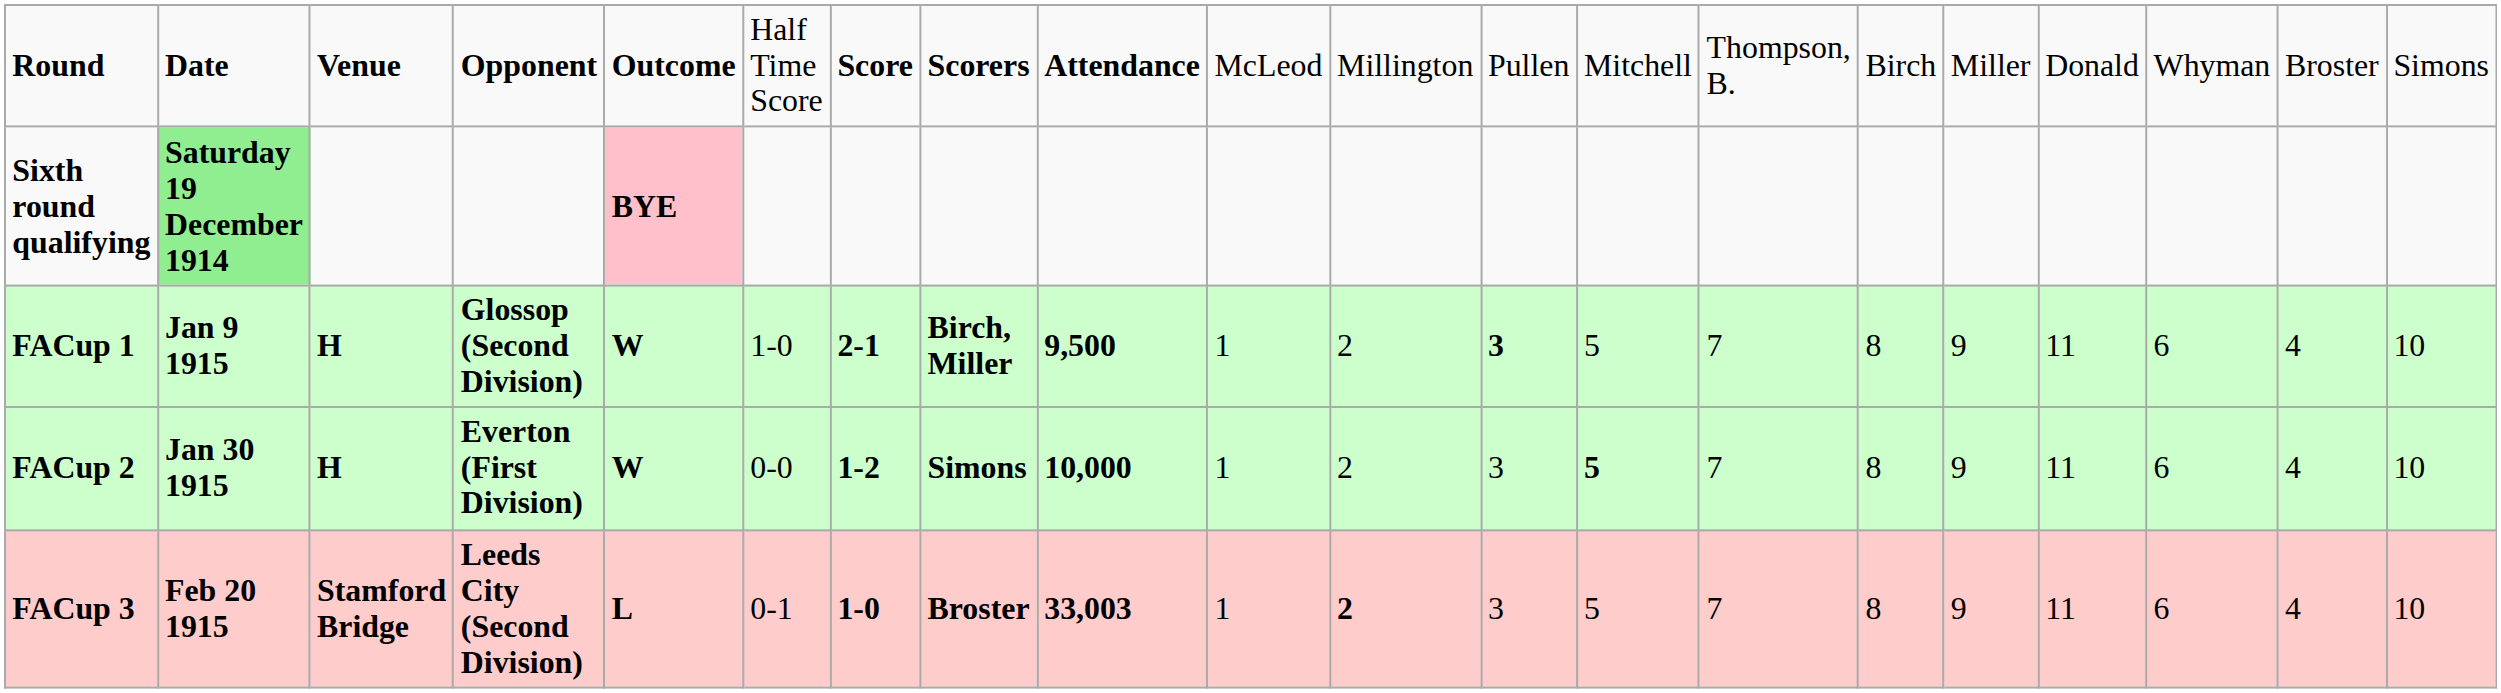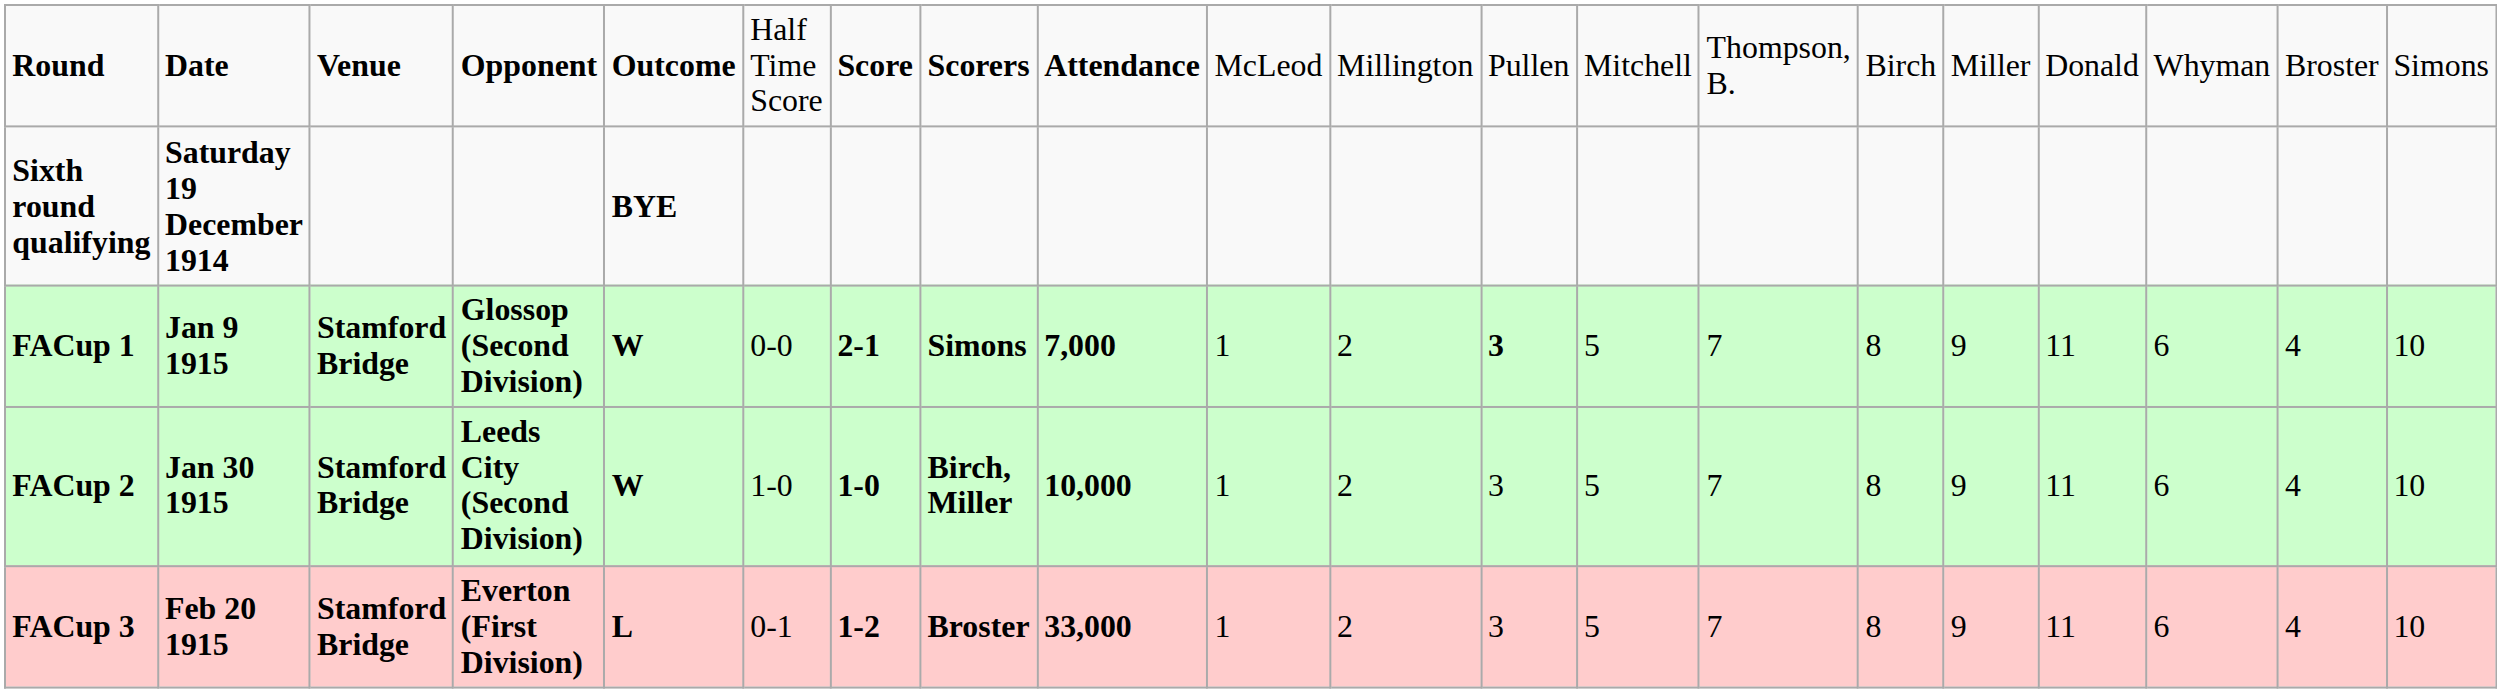 <table class="wikitable">
 <tr>
 <td><strong>Round</strong></td>
 <td><strong>Date</strong></td>
 <td><strong>Venue</strong></td>
 <td><strong>Opponent</strong></td>
 <td><strong>Outcome</strong></td>
 <td>Half Time Score</td>
 <td><strong>Score</strong></td>
 <td><strong>Scorers</strong></td>
 <td><strong>Attendance</strong></td>
 <td>McLeod</td>
 <td>Millington</td>
 <td>Pullen</td>
 <td>Mitchell</td>
 <td>Thompson, B.</td>
 <td>Birch</td>
 <td>Miller</td>
 <td>Donald</td>
 <td>Whyman</td>
 <td>Broster</td>
 <td>Simons</td>
 </tr>
 <tr>
 <td><strong>Sixth round qualifying</strong></td>
-<td style="background: lightgreen;"><strong>Saturday 19 December 1914</strong></td>
+<td><strong>Saturday 19 December 1914</strong></td>
 <td></td>
 <td></td>
-<td style="background: pink;"><strong>BYE</strong></td>
+<td><strong>BYE</strong></td>
 <td></td>
 <td></td>
 <td></td>
 <td></td>
 <td></td>
 <td></td>
 <td></td>
 <td></td>
 <td></td>
 <td></td>
 <td></td>
 <td></td>
 <td></td>
 <td></td>
 <td></td>
 </tr>
 <tr bgcolor="#CCFFCC">
 <td><strong>FACup 1</strong></td>
 <td><strong>Jan 9 1915</strong></td>
-<td><strong>H</strong></td>
+<td><strong>Stamford Bridge</strong></td>
 <td><strong>Glossop (Second Division)</strong></td>
 <td><strong>W</strong></td>
-<td>1-0</td>
+<td>0-0</td>
 <td><strong>2-1</strong></td>
-<td><strong>Birch, Miller</strong></td>
-<td><strong>9,500</strong></td>
+<td><strong>Simons</strong></td>
+<td><strong>7,000</strong></td>
 <td>1</td>
 <td>2</td>
 <td><strong>3</strong></td>
 <td>5</td>
 <td>7</td>
 <td>8</td>
 <td>9</td>
 <td>11</td>
 <td>6</td>
 <td>4</td>
 <td>10</td>
 </tr>
 <tr bgcolor="#CCFFCC">
 <td><strong>FACup 2</strong></td>
 <td><strong>Jan 30 1915</strong></td>
-<td><strong>H</strong></td>
-<td><strong>Everton (First Division)</strong></td>
+<td><strong>Stamford Bridge</strong></td>
+<td><strong>Leeds City (Second Division)</strong></td>
 <td><strong>W</strong></td>
-<td>0-0</td>
-<td><strong>1-2</strong></td>
-<td><strong>Simons</strong></td>
+<td>1-0</td>
+<td><strong>1-0</strong></td>
+<td><strong>Birch, Miller</strong></td>
 <td><strong>10,000</strong></td>
 <td>1</td>
 <td>2</td>
 <td>3</td>
-<td><strong>5</strong></td>
+<td>5</td>
 <td>7</td>
 <td>8</td>
 <td>9</td>
 <td>11</td>
 <td>6</td>
 <td>4</td>
 <td>10</td>
 </tr>
 <tr bgcolor="#FFCCCC">
 <td><strong>FACup 3</strong></td>
 <td><strong>Feb 20 1915</strong></td>
 <td><strong>Stamford Bridge</strong></td>
-<td><strong>Leeds City (Second Division)</strong></td>
+<td><strong>Everton (First Division)</strong></td>
 <td><strong>L</strong></td>
 <td>0-1</td>
-<td><strong>1-0</strong></td>
+<td><strong>1-2</strong></td>
 <td><strong>Broster</strong></td>
-<td><strong>33,003</strong></td>
+<td><strong>33,000</strong></td>
 <td>1</td>
-<td><strong>2</strong></td>
+<td>2</td>
 <td>3</td>
 <td>5</td>
 <td>7</td>
 <td>8</td>
 <td>9</td>
 <td>11</td>
 <td>6</td>
 <td>4</td>
 <td>10</td>
 </tr>
 </table>
